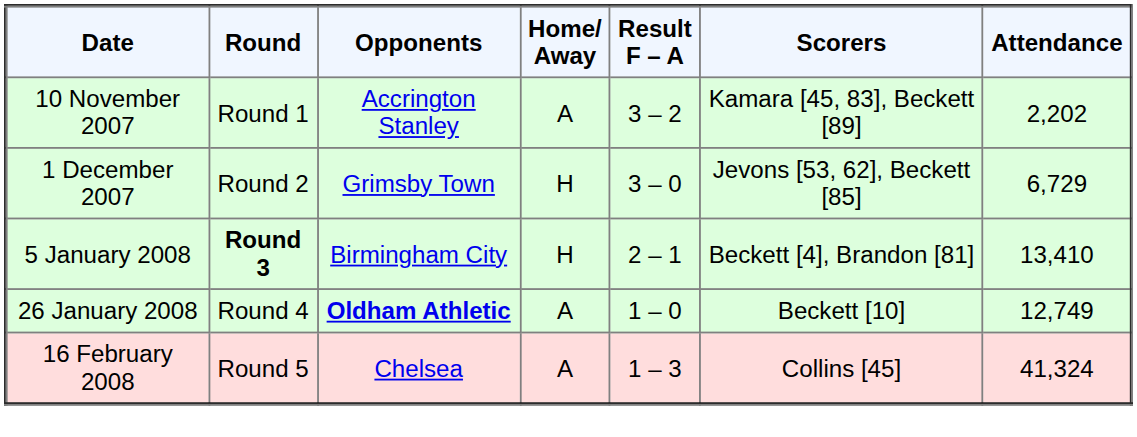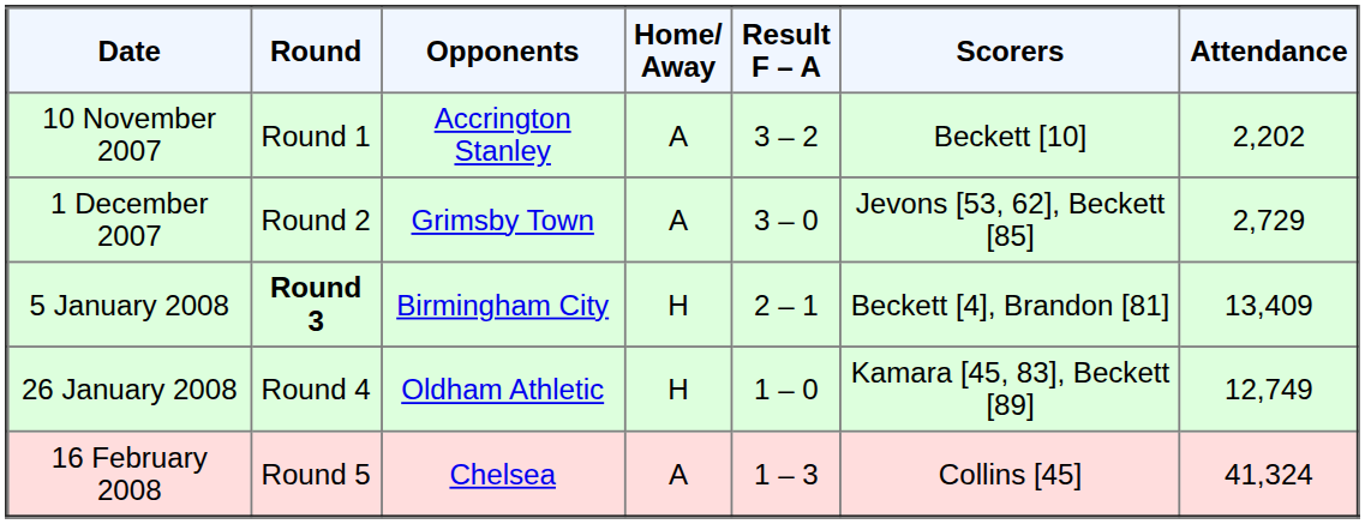 <table border="2" cellpadding="4" style="border-collapse:collapse; text-align:center; font-size:smaller;">
 <tr style="background:#f0f6ff;">
 <th><strong>Date</strong></th>
 <th><strong>Round</strong></th>
 <th><strong>Opponents</strong></th>
 <th><strong>Home/<br>Away</strong></th>
 <th><strong>Result<br>F – A</strong></th>
 <th><strong>Scorers</strong></th>
 <th><strong>Attendance</strong></th>
 </tr>
 <tr bgcolor="#ddffdd">
 <td>10 November 2007</td>
 <td>Round 1</td>
 <td><a href='#'>Accrington Stanley</a></td>
 <td>A</td>
 <td>3 – 2</td>
-<td>Kamara [45, 83], Beckett [89]</td>
+<td>Beckett [10]</td>
 <td>2,202</td>
 </tr>
 <tr bgcolor="#ddffdd">
 <td>1 December 2007</td>
 <td>Round 2</td>
 <td><a href='#'>Grimsby Town</a></td>
-<td>H</td>
+<td>A</td>
 <td>3 – 0</td>
 <td>Jevons [53, 62], Beckett [85]</td>
-<td>6,729</td>
+<td>2,729</td>
 </tr>
 <tr bgcolor="#ddffdd">
 <td>5 January 2008</td>
 <td><strong>Round 3</strong></td>
 <td><a href='#'>Birmingham City</a></td>
 <td>H</td>
 <td>2 – 1</td>
 <td>Beckett [4], Brandon [81]</td>
-<td>13,410</td>
+<td>13,409</td>
 </tr>
 <tr bgcolor="#ddffdd">
 <td>26 January 2008</td>
 <td>Round 4</td>
-<td><strong><a href='#'>Oldham Athletic</a></strong></td>
-<td>A</td>
+<td><a href='#'>Oldham Athletic</a></td>
+<td>H</td>
 <td>1 – 0</td>
-<td>Beckett [10]</td>
+<td>Kamara [45, 83], Beckett [89]</td>
 <td>12,749</td>
 </tr>
 <tr bgcolor="#ffdddd">
 <td>16 February 2008</td>
 <td>Round 5</td>
 <td><a href='#'>Chelsea</a></td>
 <td>A</td>
 <td>1 – 3</td>
 <td>Collins [45]</td>
 <td>41,324</td>
 </tr>
 </table>
